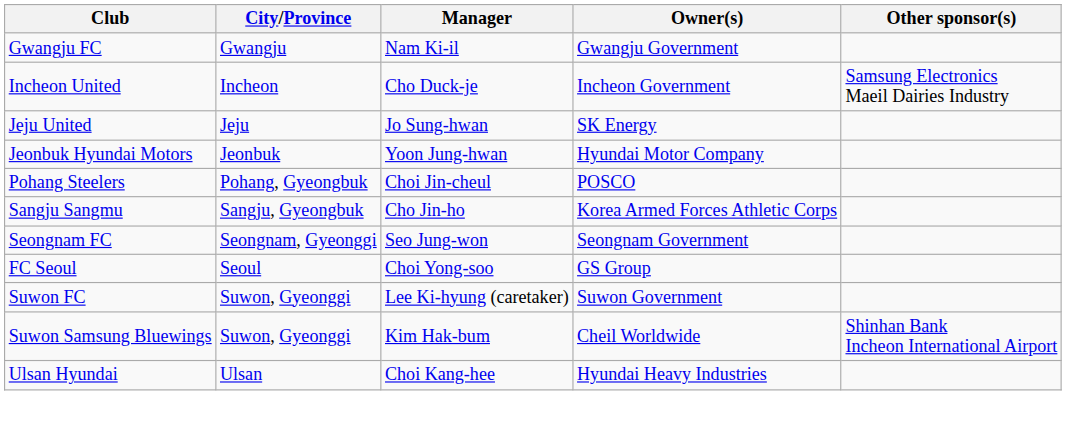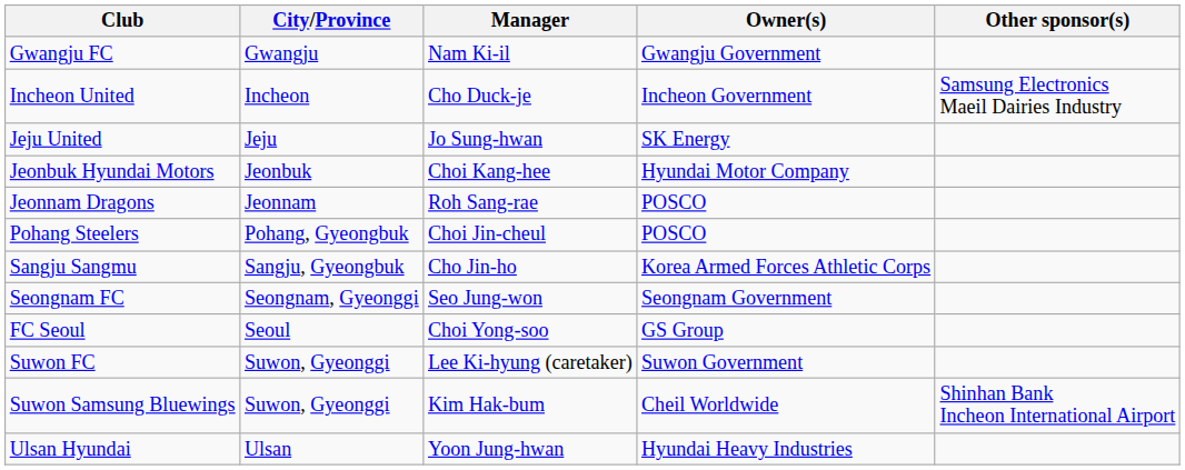 <table class="wikitable" style="text-align:left">
 <tr>
 <th>Club</th>
 <th><a href='#'>City</a>/<a href='#'>Province</a></th>
 <th>Manager</th>
 <th>Owner(s)</th>
 <th>Other sponsor(s)</th>
 </tr>
 <tr>
 <td><a href='#'>Gwangju FC</a></td>
 <td><a href='#'>Gwangju</a></td>
 <td> <a href='#'>Nam Ki-il</a></td>
 <td><a href='#'>Gwangju Government</a></td>
 <td></td>
 </tr>
 <tr>
 <td><a href='#'>Incheon United</a></td>
 <td><a href='#'>Incheon</a></td>
 <td> <a href='#'>Cho Duck-je</a></td>
 <td><a href='#'>Incheon Government</a></td>
 <td><a href='#'>Samsung Electronics</a> <br> Maeil Dairies Industry</td>
 </tr>
 <tr>
 <td><a href='#'>Jeju United</a></td>
 <td><a href='#'>Jeju</a></td>
 <td> <a href='#'>Jo Sung-hwan</a></td>
 <td><a href='#'>SK Energy</a></td>
 <td></td>
 </tr>
 <tr>
 <td><a href='#'>Jeonbuk Hyundai Motors</a></td>
 <td><a href='#'>Jeonbuk</a></td>
-<td> <a href='#'>Yoon Jung-hwan</a></td>
+<td> <a href='#'>Choi Kang-hee</a></td>
 <td><a href='#'>Hyundai Motor Company</a></td>
+<td></td>
+</tr>
+<tr>
+<td><a href='#'>Jeonnam Dragons</a></td>
+<td><a href='#'>Jeonnam</a></td>
+<td> <a href='#'>Roh Sang-rae</a></td>
+<td><a href='#'>POSCO</a></td>
 <td></td>
 </tr>
 <tr>
 <td><a href='#'>Pohang Steelers</a></td>
 <td><a href='#'>Pohang</a>, <a href='#'>Gyeongbuk</a></td>
 <td> <a href='#'>Choi Jin-cheul</a></td>
 <td><a href='#'>POSCO</a></td>
 <td></td>
 </tr>
 <tr>
 <td><a href='#'>Sangju Sangmu</a></td>
 <td><a href='#'>Sangju</a>, <a href='#'>Gyeongbuk</a></td>
 <td> <a href='#'>Cho Jin-ho</a></td>
 <td><a href='#'>Korea Armed Forces Athletic Corps</a></td>
 <td></td>
 </tr>
 <tr>
 <td><a href='#'>Seongnam FC</a></td>
 <td><a href='#'>Seongnam</a>, <a href='#'>Gyeonggi</a></td>
 <td> <a href='#'>Seo Jung-won</a></td>
 <td><a href='#'>Seongnam Government</a></td>
 <td></td>
 </tr>
 <tr>
 <td><a href='#'>FC Seoul</a></td>
 <td><a href='#'>Seoul</a></td>
 <td> <a href='#'>Choi Yong-soo</a></td>
 <td><a href='#'>GS Group</a></td>
 <td></td>
 </tr>
 <tr>
 <td><a href='#'>Suwon FC</a></td>
 <td><a href='#'>Suwon</a>, <a href='#'>Gyeonggi</a></td>
 <td> <a href='#'>Lee Ki-hyung</a> (caretaker)</td>
 <td><a href='#'>Suwon Government</a></td>
 <td></td>
 </tr>
 <tr>
 <td><a href='#'>Suwon Samsung Bluewings</a></td>
 <td><a href='#'>Suwon</a>, <a href='#'>Gyeonggi</a></td>
 <td> <a href='#'>Kim Hak-bum</a></td>
 <td><a href='#'>Cheil Worldwide</a></td>
 <td><a href='#'>Shinhan Bank</a> <br> <a href='#'>Incheon International Airport</a></td>
 </tr>
 <tr>
 <td><a href='#'>Ulsan Hyundai</a></td>
 <td><a href='#'>Ulsan</a></td>
-<td> <a href='#'>Choi Kang-hee</a></td>
+<td> <a href='#'>Yoon Jung-hwan</a></td>
 <td><a href='#'>Hyundai Heavy Industries</a></td>
 <td></td>
 </tr>
 </table>
